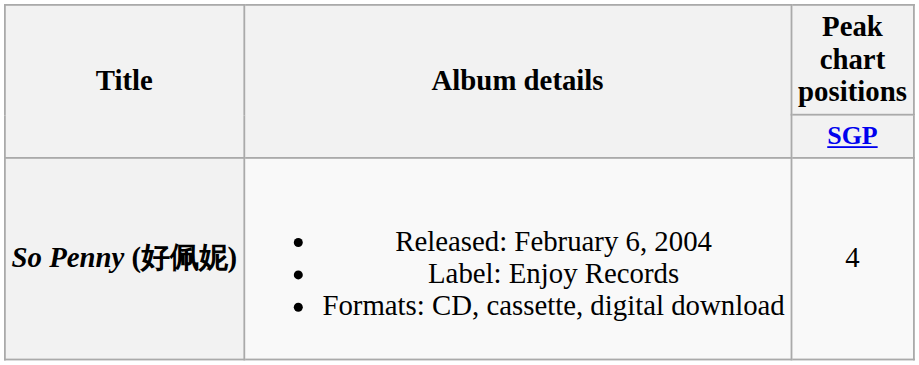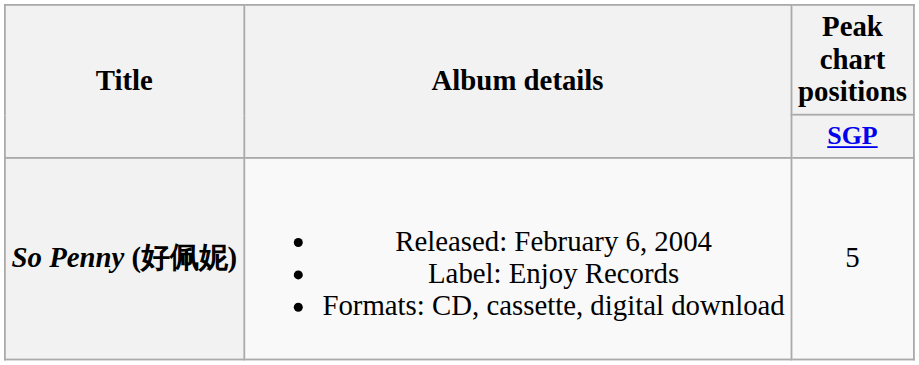 <table class="wikitable plainrowheaders" style="text-align:center;">
 <tr>
 <th rowspan="2">Title</th>
 <th rowspan="2">Album details</th>
 <th>Peak chart positions</th>
 </tr>
 <tr>
 <th scope="col" style="width:3em;font-size:90%;"><a href='#'>SGP</a><br></th>
 </tr>
 <tr>
 <th scope="row"><em>So Penny</em> (好佩妮)</th>
 <td><br><ul><li>Released: February 6, 2004</li><li>Label: Enjoy Records</li><li>Formats: CD, cassette, digital download</li></ul></td>
-<td>4</td>
+<td>5</td>
 </tr>
 </table>
